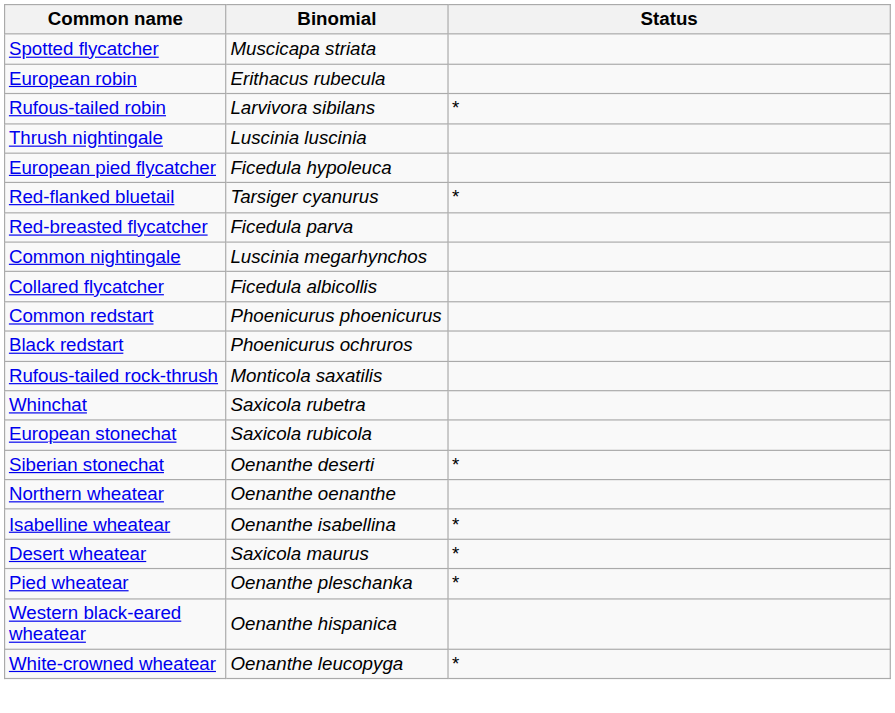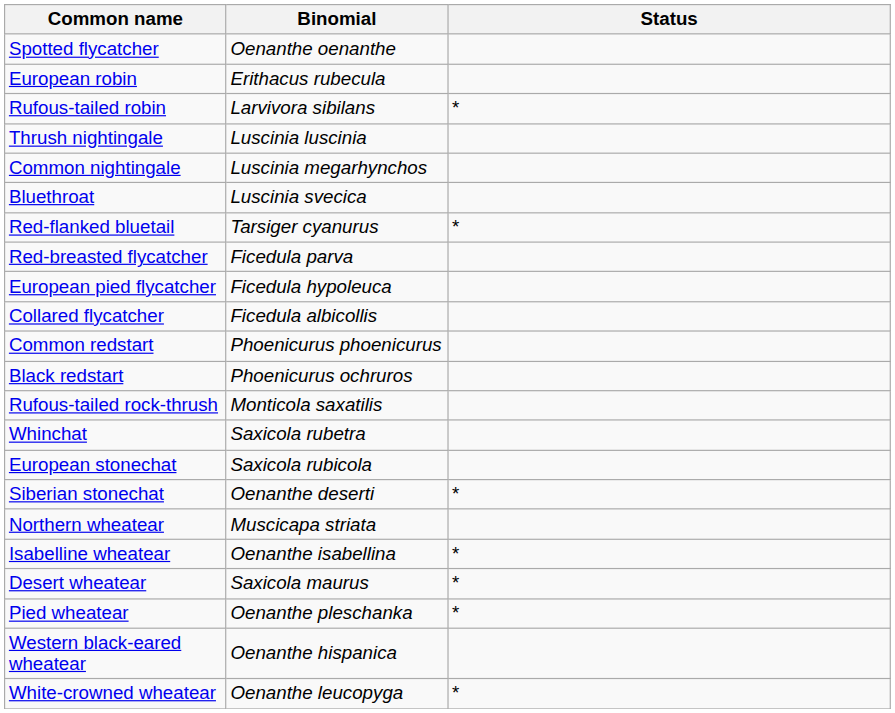 <table width=60% class="wikitable">
 <tr>
 <th width=15%>Common name</th>
 <th width=15%>Binomial</th>
 <th width=30%>Status</th>
 </tr>
 <tr>
 <td><a href='#'>Spotted flycatcher</a></td>
-<td><em>Muscicapa striata</em></td>
+<td><em>Oenanthe oenanthe</em></td>
 <td></td>
 </tr>
 <tr>
 <td><a href='#'>European robin</a></td>
 <td><em>Erithacus rubecula</em></td>
 <td></td>
 </tr>
 <tr>
 <td><a href='#'>Rufous-tailed robin</a></td>
 <td><em>Larvivora sibilans</em></td>
 <td>*</td>
 </tr>
 <tr>
 <td><a href='#'>Thrush nightingale</a></td>
 <td><em>Luscinia luscinia</em></td>
 <td></td>
 </tr>
 <tr>
-<td><a href='#'>European pied flycatcher</a></td>
-<td><em>Ficedula hypoleuca</em></td>
+<td><a href='#'>Common nightingale</a></td>
+<td><em>Luscinia megarhynchos</em></td>
+<td></td>
+</tr>
+<tr>
+<td><a href='#'>Bluethroat</a></td>
+<td><em>Luscinia svecica</em></td>
 <td></td>
 </tr>
 <tr>
 <td><a href='#'>Red-flanked bluetail</a></td>
 <td><em>Tarsiger cyanurus</em></td>
 <td>*</td>
 </tr>
 <tr>
 <td><a href='#'>Red-breasted flycatcher</a></td>
 <td><em>Ficedula parva</em></td>
 <td></td>
 </tr>
 <tr>
-<td><a href='#'>Common nightingale</a></td>
-<td><em>Luscinia megarhynchos</em></td>
+<td><a href='#'>European pied flycatcher</a></td>
+<td><em>Ficedula hypoleuca</em></td>
 <td></td>
 </tr>
 <tr>
 <td><a href='#'>Collared flycatcher</a></td>
 <td><em>Ficedula albicollis</em></td>
 <td></td>
 </tr>
 <tr>
 <td><a href='#'>Common redstart</a></td>
 <td><em>Phoenicurus phoenicurus</em></td>
 <td></td>
 </tr>
 <tr>
 <td><a href='#'>Black redstart</a></td>
 <td><em>Phoenicurus ochruros</em></td>
 <td></td>
 </tr>
 <tr>
 <td><a href='#'>Rufous-tailed rock-thrush</a></td>
 <td><em>Monticola saxatilis</em></td>
 <td></td>
 </tr>
 <tr>
 <td><a href='#'>Whinchat</a></td>
 <td><em>Saxicola rubetra</em></td>
 <td></td>
 </tr>
 <tr>
 <td><a href='#'>European stonechat</a></td>
 <td><em>Saxicola rubicola</em></td>
 <td></td>
 </tr>
 <tr>
 <td><a href='#'>Siberian stonechat</a></td>
 <td><em>Oenanthe deserti</em></td>
 <td>*</td>
 </tr>
 <tr>
 <td><a href='#'>Northern wheatear</a></td>
-<td><em>Oenanthe oenanthe</em></td>
+<td><em>Muscicapa striata</em></td>
 <td></td>
 </tr>
 <tr>
 <td><a href='#'>Isabelline wheatear</a></td>
 <td><em>Oenanthe isabellina</em></td>
 <td>*</td>
 </tr>
 <tr>
 <td><a href='#'>Desert wheatear</a></td>
 <td><em>Saxicola maurus</em></td>
 <td>*</td>
 </tr>
 <tr>
 <td><a href='#'>Pied wheatear</a></td>
 <td><em>Oenanthe pleschanka</em></td>
 <td>*</td>
 </tr>
 <tr>
 <td><a href='#'>Western black-eared wheatear</a></td>
 <td><em>Oenanthe hispanica</em></td>
 <td></td>
 </tr>
 <tr>
 <td><a href='#'>White-crowned wheatear</a></td>
 <td><em>Oenanthe leucopyga</em></td>
 <td>*</td>
 </tr>
 </table>
